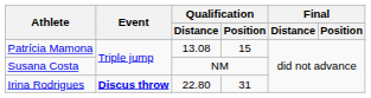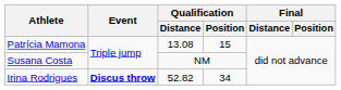 <table class=wikitable style="font-size:90%">
 <tr>
 <th rowspan="2">Athlete</th>
 <th rowspan="2">Event</th>
 <th colspan="2">Qualification</th>
 <th colspan="2">Final</th>
 </tr>
 <tr style="font-size:95%">
 <th>Distance</th>
 <th>Position</th>
 <th>Distance</th>
 <th>Position</th>
 </tr>
 <tr style=text-align:center>
 <td style=text-align:left><a href='#'>Patrícia Mamona</a></td>
 <td style=text-align:left rowspan=2><a href='#'>Triple jump</a></td>
 <td>13.08</td>
 <td>15</td>
 <td colspan=2 rowspan=3>did not advance</td>
 </tr>
 <tr style=text-align:center>
 <td style=text-align:left><a href='#'>Susana Costa</a></td>
 <td colspan=2>NM</td>
 </tr>
 <tr style=text-align:center>
 <td style=text-align:left><a href='#'>Irina Rodrigues</a></td>
 <td style=text-align:left><strong><a href='#'>Discus throw</a></strong></td>
-<td>22.80</td>
-<td>31</td>
+<td>52.82</td>
+<td>34</td>
 </tr>
 </table>
